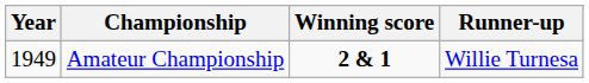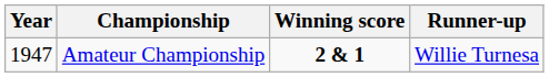 <table class="wikitable">
 <tr>
 <th>Year</th>
 <th>Championship</th>
 <th>Winning score</th>
 <th>Runner-up</th>
 </tr>
 <tr>
-<td>1949</td>
+<td>1947</td>
 <td><a href='#'>Amateur Championship</a></td>
 <td align=center><strong>2 & 1</strong></td>
 <td> <a href='#'>Willie Turnesa</a></td>
 </tr>
 </table>
